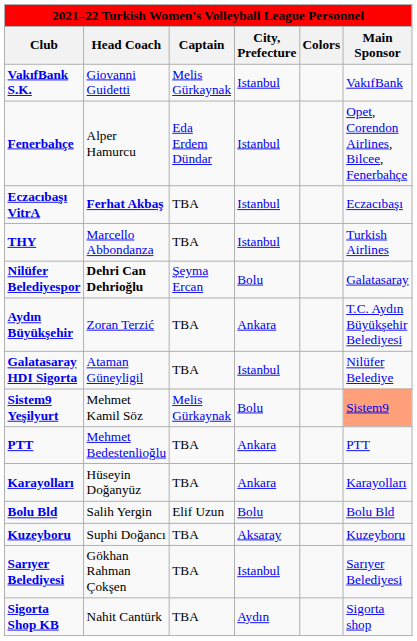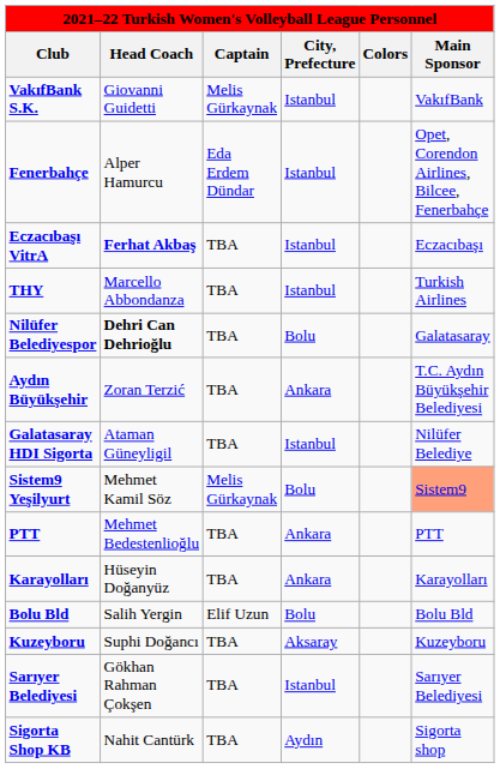 <table class="wikitable" style="font-size:90%; width: 65%; text-align:left;">
 <tr>
 <th style=background:red colspan=8><span>2021–22 Turkish Women's Volleyball League Personnel</span></th>
 </tr>
 <tr>
 <th>Club</th>
 <th>Head Coach</th>
 <th>Captain</th>
 <th>City, Prefecture</th>
 <th>Colors</th>
 <th>Main Sponsor</th>
 </tr>
 <tr>
 <td><strong><a href='#'>VakıfBank S.K.</a></strong></td>
 <td> <a href='#'>Giovanni Guidetti</a></td>
 <td> <a href='#'>Melis Gürkaynak</a></td>
 <td><a href='#'>Istanbul</a></td>
 <td align=center> </td>
 <td><a href='#'>VakıfBank</a></td>
 </tr>
 <tr>
 <td><strong><a href='#'>Fenerbahçe</a></strong></td>
 <td> Alper Hamurcu</td>
 <td> <a href='#'>Eda Erdem Dündar</a></td>
 <td><a href='#'>Istanbul</a></td>
 <td align=center> </td>
 <td><a href='#'>Opet</a>, <a href='#'>Corendon Airlines</a>, <a href='#'>Bilcee</a>, <a href='#'>Fenerbahçe</a></td>
 </tr>
 <tr>
 <td><strong><a href='#'>Eczacıbaşı VitrA</a></strong></td>
 <td><strong> <a href='#'>Ferhat Akbaş</a></strong></td>
 <td>TBA</td>
 <td><a href='#'>Istanbul</a></td>
 <td align=center>  </td>
 <td><a href='#'>Eczacıbaşı</a></td>
 </tr>
 <tr>
 <td><strong><a href='#'>THY</a></strong></td>
 <td> <a href='#'>Marcello Abbondanza</a></td>
 <td>TBA</td>
 <td><a href='#'>Istanbul</a></td>
 <td align=center> </td>
 <td><a href='#'>Turkish Airlines</a></td>
 </tr>
 <tr>
 <td><strong><a href='#'>Nilüfer Belediyespor</a></strong></td>
 <td><strong> Dehri Can Dehrioğlu</strong></td>
-<td> <a href='#'>Şeyma Ercan</a></td>
+<td>TBA</td>
 <td><a href='#'>Bolu</a></td>
 <td align=center> </td>
 <td><a href='#'>Galatasaray</a></td>
 </tr>
 <tr>
 <td><strong><a href='#'>Aydın Büyükşehir</a></strong></td>
 <td> <a href='#'>Zoran Terzić</a></td>
 <td>TBA</td>
 <td><a href='#'>Ankara</a></td>
 <td align=center> </td>
 <td><a href='#'>T.C. Aydın Büyükşehir Belediyesi</a></td>
 </tr>
 <tr>
 <td><strong><a href='#'>Galatasaray HDI Sigorta</a></strong></td>
 <td> <a href='#'>Ataman Güneyligil</a></td>
 <td>TBA</td>
 <td><a href='#'>Istanbul</a></td>
 <td align=center>  </td>
 <td><a href='#'>Nilüfer Belediye</a></td>
 </tr>
 <tr>
 <td><strong><a href='#'>Sistem9 Yeşilyurt</a></strong></td>
 <td> Mehmet Kamil Söz</td>
 <td> <a href='#'>Melis Gürkaynak</a></td>
 <td><a href='#'>Bolu</a></td>
 <td align=center> </td>
 <td style="background: lightsalmon;"><a href='#'>Sistem9</a></td>
 </tr>
 <tr>
 <td><strong><a href='#'>PTT</a></strong></td>
 <td> <a href='#'>Mehmet Bedestenlioğlu</a></td>
 <td>TBA</td>
 <td><a href='#'>Ankara</a></td>
 <td align=center> </td>
 <td><a href='#'>PTT</a></td>
 </tr>
 <tr>
 <td><strong><a href='#'>Karayolları</a></strong></td>
 <td> Hüseyin Doğanyüz</td>
 <td>TBA</td>
 <td><a href='#'>Ankara</a></td>
 <td align=center> </td>
 <td><a href='#'>Karayolları</a></td>
 </tr>
 <tr>
 <td><strong><a href='#'>Bolu Bld</a></strong></td>
 <td> Salih Yergin</td>
 <td> Elif Uzun</td>
 <td><a href='#'>Bolu</a></td>
 <td align=center> </td>
 <td><a href='#'>Bolu Bld</a></td>
 </tr>
 <tr>
 <td><strong><a href='#'>Kuzeyboru</a></strong></td>
 <td> Suphi Doğancı</td>
 <td>TBA</td>
 <td><a href='#'>Aksaray</a></td>
 <td align=center> </td>
 <td><a href='#'>Kuzeyboru</a></td>
 </tr>
 <tr>
 <td><strong><a href='#'>Sarıyer Belediyesi</a></strong></td>
 <td> Gökhan Rahman Çokşen</td>
 <td>TBA</td>
 <td><a href='#'>Istanbul</a></td>
 <td align=center> </td>
 <td><a href='#'>Sarıyer Belediyesi</a></td>
 </tr>
 <tr>
 <td><strong><a href='#'>Sigorta Shop KB</a></strong></td>
 <td> Nahit Cantürk</td>
 <td>TBA</td>
 <td><a href='#'>Aydın</a></td>
 <td align=center> </td>
 <td><a href='#'>Sigorta shop</a></td>
 </tr>
 </table>
